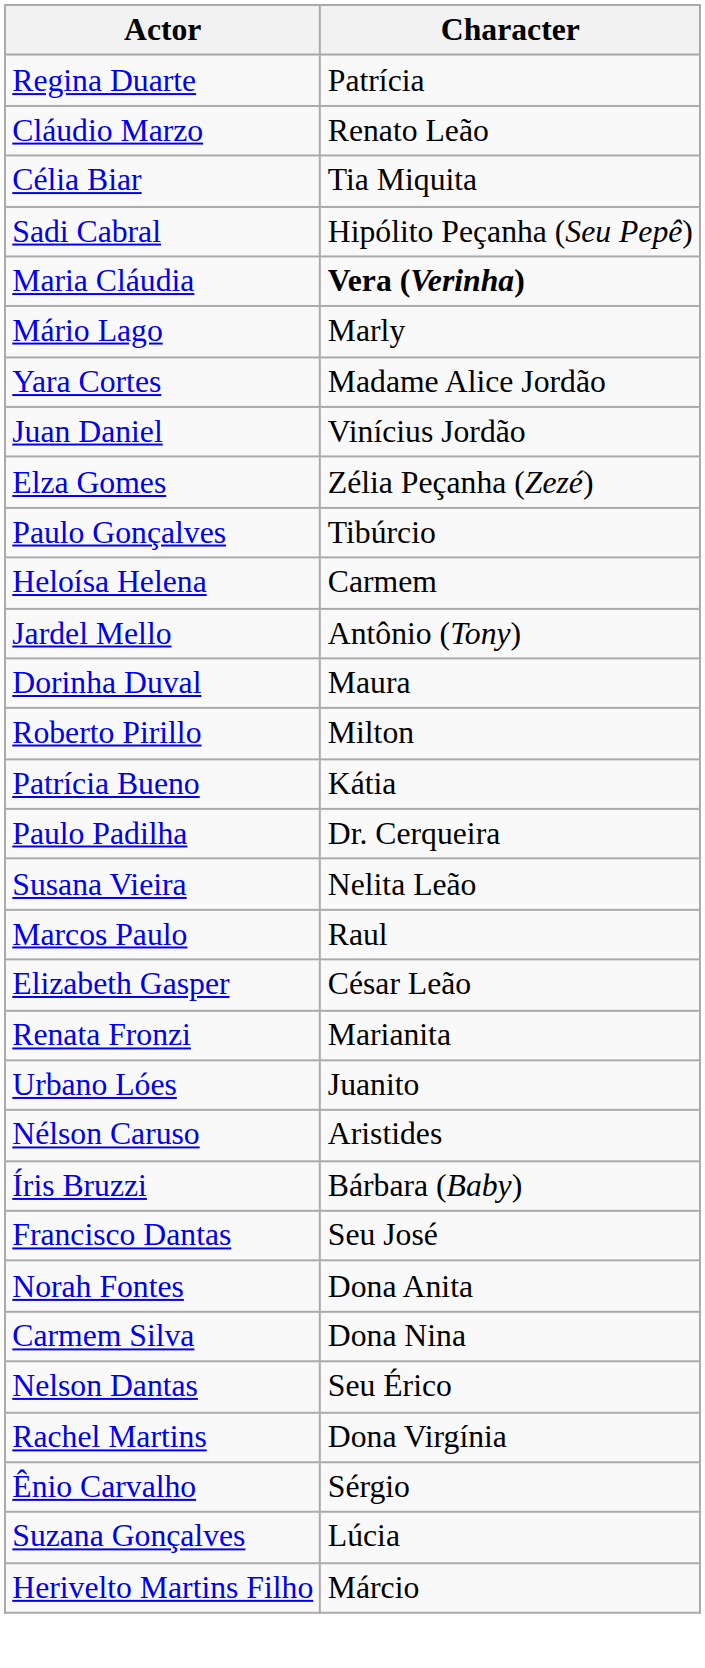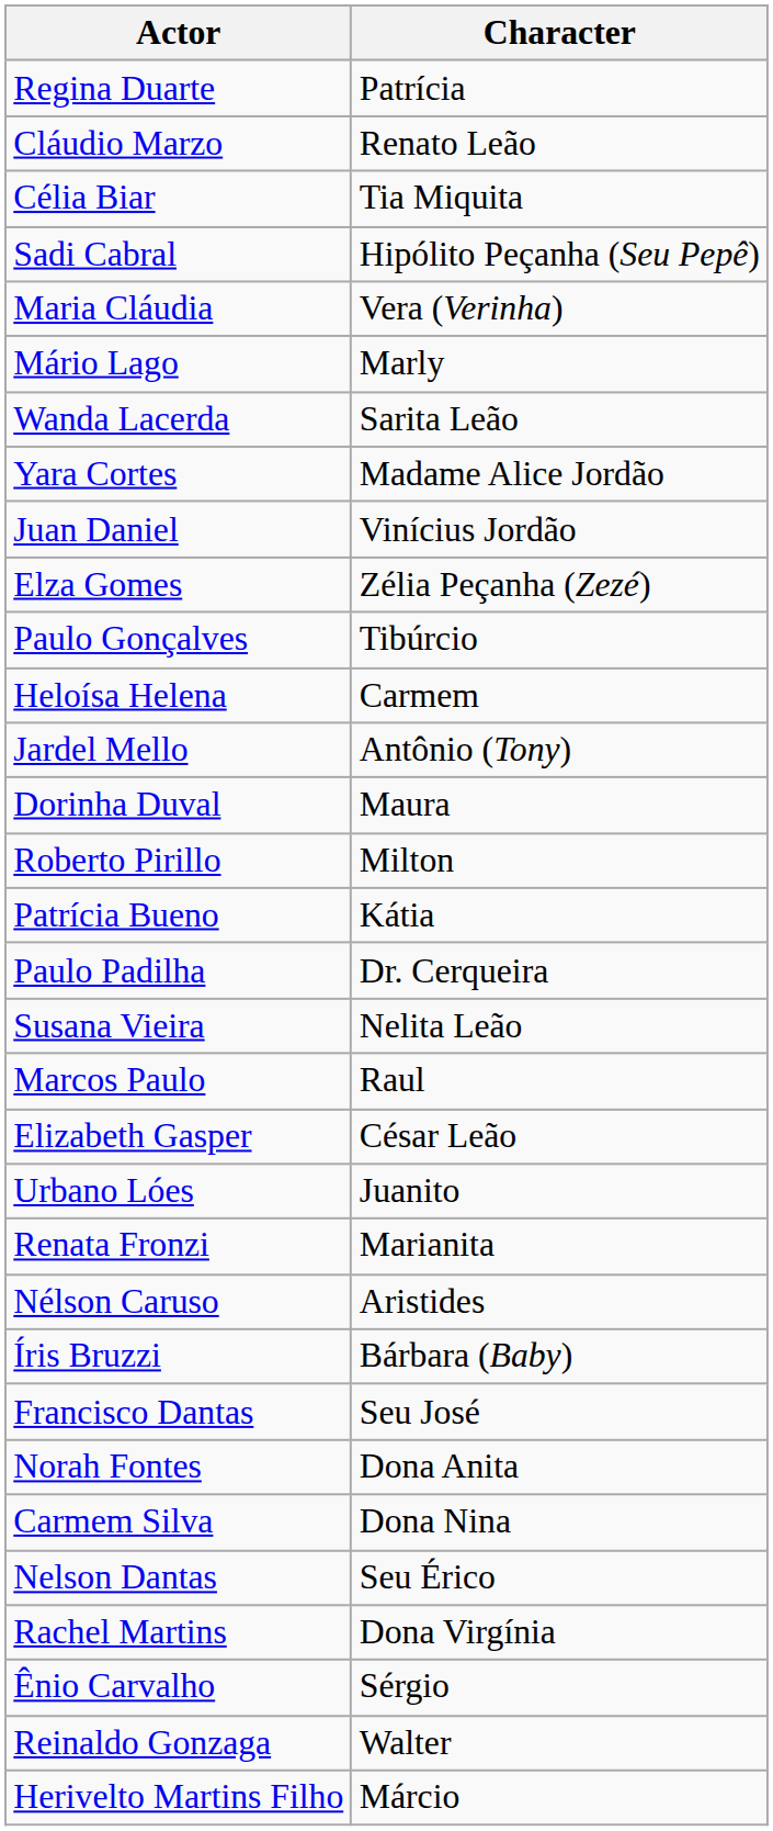 <table class="wikitable sortable">
 <tr style="background:#ccc;">
 <th>Actor</th>
 <th>Character</th>
 </tr>
 <tr>
 <td><a href='#'>Regina Duarte</a></td>
 <td>Patrícia</td>
 </tr>
 <tr>
 <td><a href='#'>Cláudio Marzo</a></td>
 <td>Renato Leão</td>
 </tr>
 <tr>
 <td><a href='#'>Célia Biar</a></td>
 <td>Tia Miquita</td>
 </tr>
 <tr>
 <td><a href='#'>Sadi Cabral</a></td>
 <td>Hipólito Peçanha (<em>Seu Pepê</em>)</td>
 </tr>
 <tr>
 <td><a href='#'>Maria Cláudia</a></td>
-<td><strong>Vera (<em>Verinha</em>)</strong></td>
+<td>Vera (<em>Verinha</em>)</td>
 </tr>
 <tr>
 <td><a href='#'>Mário Lago</a></td>
 <td>Marly</td>
+</tr>
+<tr>
+<td><a href='#'>Wanda Lacerda</a></td>
+<td>Sarita Leão</td>
 </tr>
 <tr>
 <td><a href='#'>Yara Cortes</a></td>
 <td>Madame Alice Jordão</td>
 </tr>
 <tr>
 <td><a href='#'>Juan Daniel</a></td>
 <td>Vinícius Jordão</td>
 </tr>
 <tr>
 <td><a href='#'>Elza Gomes</a></td>
 <td>Zélia Peçanha (<em>Zezé</em>)</td>
 </tr>
 <tr>
 <td><a href='#'>Paulo Gonçalves</a></td>
 <td>Tibúrcio</td>
 </tr>
 <tr>
 <td><a href='#'>Heloísa Helena</a></td>
 <td>Carmem</td>
 </tr>
 <tr>
 <td><a href='#'>Jardel Mello</a></td>
 <td>Antônio (<em>Tony</em>)</td>
 </tr>
 <tr>
 <td><a href='#'>Dorinha Duval</a></td>
 <td>Maura</td>
 </tr>
 <tr>
 <td><a href='#'>Roberto Pirillo</a></td>
 <td>Milton</td>
 </tr>
 <tr>
 <td><a href='#'>Patrícia Bueno</a></td>
 <td>Kátia</td>
 </tr>
 <tr>
 <td><a href='#'>Paulo Padilha</a></td>
 <td>Dr. Cerqueira</td>
 </tr>
 <tr>
 <td><a href='#'>Susana Vieira</a></td>
 <td>Nelita Leão</td>
 </tr>
 <tr>
 <td><a href='#'>Marcos Paulo</a></td>
 <td>Raul</td>
 </tr>
 <tr>
 <td><a href='#'>Elizabeth Gasper</a></td>
 <td>César Leão</td>
 </tr>
 <tr>
+<td><a href='#'>Urbano Lóes</a></td>
+<td>Juanito</td>
+</tr>
+<tr>
 <td><a href='#'>Renata Fronzi</a></td>
 <td>Marianita</td>
-</tr>
-<tr>
-<td><a href='#'>Urbano Lóes</a></td>
-<td>Juanito</td>
 </tr>
 <tr>
 <td><a href='#'>Nélson Caruso</a></td>
 <td>Aristides</td>
 </tr>
 <tr>
 <td><a href='#'>Íris Bruzzi</a></td>
 <td>Bárbara (<em>Baby</em>)</td>
 </tr>
 <tr>
 <td><a href='#'>Francisco Dantas</a></td>
 <td>Seu José</td>
 </tr>
 <tr>
 <td><a href='#'>Norah Fontes</a></td>
 <td>Dona Anita</td>
 </tr>
 <tr>
 <td><a href='#'>Carmem Silva</a></td>
 <td>Dona Nina</td>
 </tr>
 <tr>
 <td><a href='#'>Nelson Dantas</a></td>
 <td>Seu Érico</td>
 </tr>
 <tr>
 <td><a href='#'>Rachel Martins</a></td>
 <td>Dona Virgínia</td>
 </tr>
 <tr>
 <td><a href='#'>Ênio Carvalho</a></td>
 <td>Sérgio</td>
 </tr>
 <tr>
-<td><a href='#'>Suzana Gonçalves</a></td>
-<td>Lúcia</td>
+<td><a href='#'>Reinaldo Gonzaga</a></td>
+<td>Walter</td>
 </tr>
 <tr>
 <td><a href='#'>Herivelto Martins Filho</a></td>
 <td>Márcio</td>
 </tr>
 </table>
